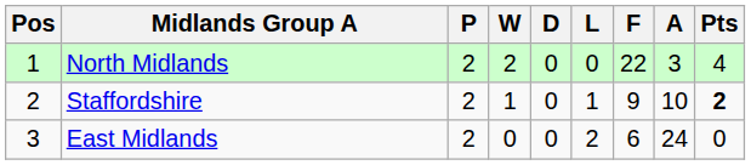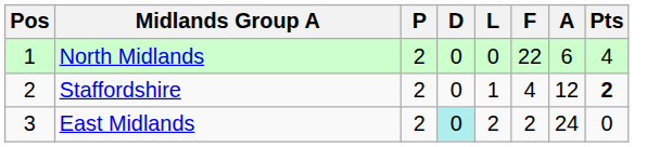 <table class="wikitable" style="font-size: 100%">
 <tr>
 <th width=20>Pos</th>
 <th width=250>Midlands Group A</th>
 <th width=20>P</th>
-<th width=20>W</th>
 <th width=20>D</th>
 <th width=20>L</th>
 <th width=20>F</th>
 <th width=20>A</th>
 <th width=20>Pts</th>
 </tr>
 <tr align=center style="background: #CCFFCC;">
 <td>1</td>
 <td align="left"><a href='#'>North Midlands</a></td>
 <td>2</td>
-<td>2</td>
 <td>0</td>
 <td>0</td>
 <td>22</td>
-<td>3</td>
+<td>6</td>
 <td>4</td>
 </tr>
 <tr align=center>
 <td>2</td>
 <td align="left"><a href='#'>Staffordshire</a></td>
 <td>2</td>
-<td>1</td>
 <td>0</td>
 <td>1</td>
-<td>9</td>
-<td>10</td>
+<td>4</td>
+<td>12</td>
 <td><strong>2</strong></td>
 </tr>
 <tr align=center>
 <td>3</td>
 <td align="left"><a href='#'>East Midlands</a></td>
 <td>2</td>
-<td>0</td>
-<td>0</td>
+<td style="background: paleturquoise;">0</td>
 <td>2</td>
-<td>6</td>
+<td>2</td>
 <td>24</td>
 <td>0</td>
 </tr>
 </table>
